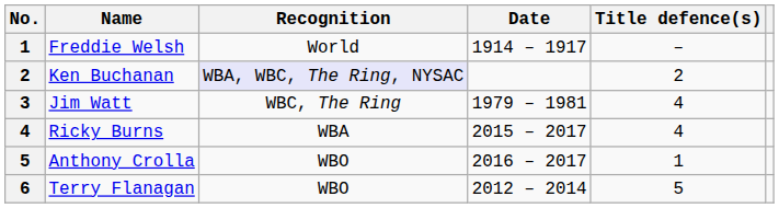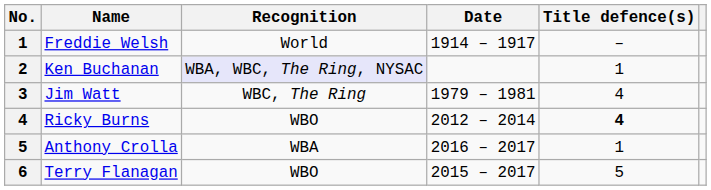 <table class="wikitable sortable">
 <tr>
 <th>No.</th>
 <th>Name</th>
 <th>Recognition</th>
 <th>Date</th>
 <th>Title defence(s)</th>
 <th></th>
 </tr>
 <tr align=center>
 <th>1</th>
 <td align=left><a href='#'>Freddie Welsh</a></td>
 <td>World</td>
 <td>1914 – 1917</td>
 <td>–</td>
 <td></td>
 </tr>
 <tr align=center>
 <th>2</th>
 <td align=left><a href='#'>Ken Buchanan</a></td>
 <td style="background: lavender;">WBA, WBC, <em>The Ring</em>, NYSAC</td>
 <td></td>
-<td>2</td>
+<td>1</td>
 <td></td>
 </tr>
 <tr align=center>
 <th>3</th>
 <td align=left><a href='#'>Jim Watt</a></td>
 <td>WBC, <em>The Ring</em></td>
 <td>1979 – 1981</td>
 <td>4</td>
 <td></td>
 </tr>
 <tr align=center>
 <th>4</th>
 <td align=left><a href='#'>Ricky Burns</a></td>
-<td>WBA</td>
-<td>2015 – 2017</td>
-<td>4</td>
+<td>WBO</td>
+<td>2012 – 2014</td>
+<td><strong>4</strong></td>
 <td></td>
 </tr>
 <tr align=center>
 <th>5</th>
 <td align=left><a href='#'>Anthony Crolla</a></td>
-<td>WBO</td>
+<td>WBA</td>
 <td>2016 – 2017</td>
 <td>1</td>
 <td></td>
 </tr>
 <tr align=center>
 <th>6</th>
 <td align=left><a href='#'>Terry Flanagan</a></td>
 <td>WBO</td>
-<td>2012 – 2014</td>
+<td>2015 – 2017</td>
 <td>5</td>
 <td></td>
 </tr>
 </table>
